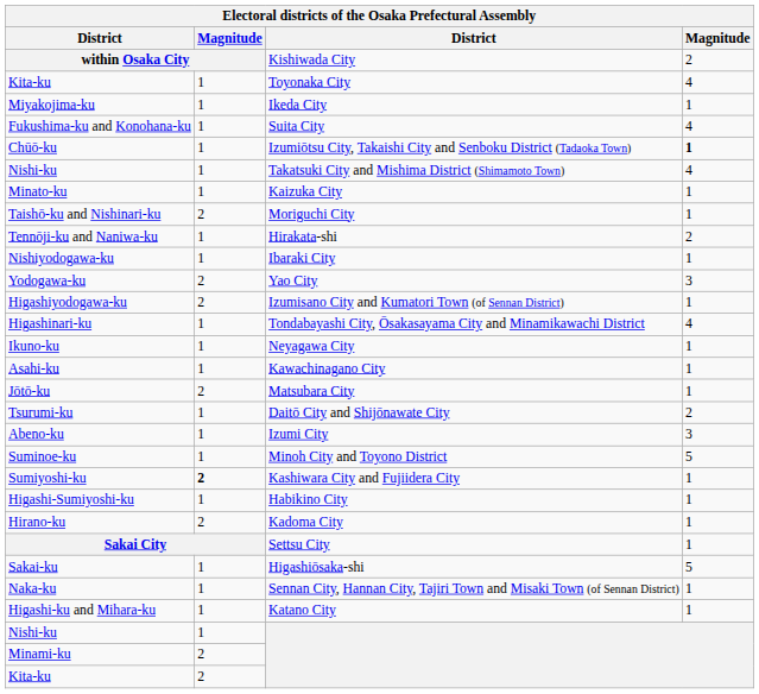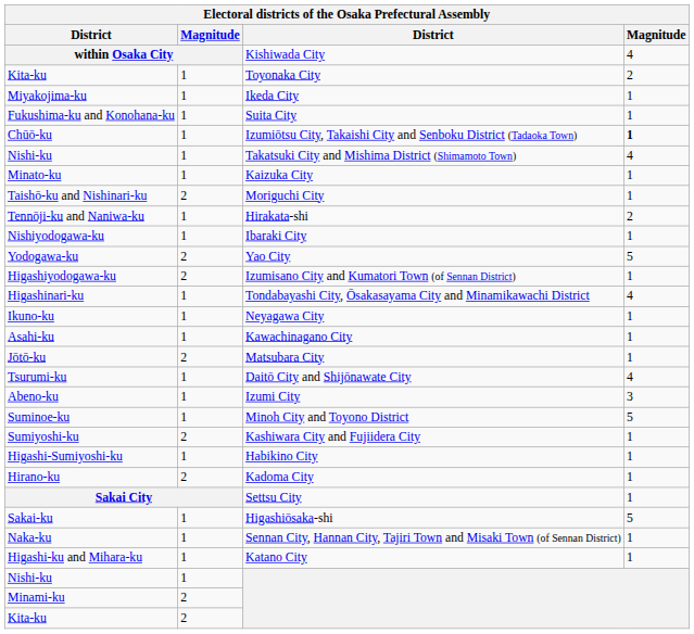 <table class="wikitable">
 <tr>
 <th colspan="6">Electoral districts of the Osaka Prefectural Assembly</th>
 </tr>
 <tr>
 <th>District</th>
 <th><a href='#'>Magnitude</a></th>
 <th>District</th>
 <th>Magnitude</th>
 </tr>
 <tr>
 <th colspan="2">within <a href='#'>Osaka City</a></th>
 <td><a href='#'>Kishiwada City</a></td>
-<td>2</td>
+<td>4</td>
 </tr>
 <tr>
 <td><a href='#'>Kita-ku</a></td>
 <td>1</td>
 <td><a href='#'>Toyonaka City</a></td>
-<td>4</td>
+<td>2</td>
 </tr>
 <tr>
 <td><a href='#'>Miyakojima-ku</a></td>
 <td>1</td>
 <td><a href='#'>Ikeda City</a></td>
 <td>1</td>
 </tr>
 <tr>
 <td><a href='#'>Fukushima-ku</a> and <a href='#'>Konohana-ku</a></td>
 <td>1</td>
 <td><a href='#'>Suita City</a></td>
-<td>4</td>
+<td>1</td>
 </tr>
 <tr>
 <td><a href='#'>Chūō-ku</a></td>
 <td>1</td>
 <td><a href='#'>Izumiōtsu City</a>, <a href='#'>Takaishi City</a> and <a href='#'>Senboku District</a> <small>(<a href='#'>Tadaoka Town</a>)</small></td>
 <td><strong>1</strong></td>
 </tr>
 <tr>
 <td><a href='#'>Nishi-ku</a></td>
 <td>1</td>
 <td><a href='#'>Takatsuki City</a> and <a href='#'>Mishima District</a> <small>(<a href='#'>Shimamoto Town</a>)</small></td>
 <td>4</td>
 </tr>
 <tr>
 <td><a href='#'>Minato-ku</a></td>
 <td>1</td>
 <td><a href='#'>Kaizuka City</a></td>
 <td>1</td>
 </tr>
 <tr>
 <td><a href='#'>Taishō-ku</a> and <a href='#'>Nishinari-ku</a></td>
 <td>2</td>
 <td><a href='#'>Moriguchi City</a></td>
 <td>1</td>
 </tr>
 <tr>
 <td><a href='#'>Tennōji-ku</a> and <a href='#'>Naniwa-ku</a></td>
 <td>1</td>
 <td><a href='#'>Hirakata</a>-shi</td>
 <td>2</td>
 </tr>
 <tr>
 <td><a href='#'>Nishiyodogawa-ku</a></td>
 <td>1</td>
 <td><a href='#'>Ibaraki City</a></td>
 <td>1</td>
 </tr>
 <tr>
 <td><a href='#'>Yodogawa-ku</a></td>
 <td>2</td>
 <td><a href='#'>Yao City</a></td>
-<td>3</td>
+<td>5</td>
 </tr>
 <tr>
 <td><a href='#'>Higashiyodogawa-ku</a></td>
 <td>2</td>
 <td><a href='#'>Izumisano City</a> and <a href='#'>Kumatori Town</a> <small>(of <a href='#'>Sennan District</a>)</small></td>
 <td>1</td>
 </tr>
 <tr>
 <td><a href='#'>Higashinari-ku</a></td>
 <td>1</td>
 <td><a href='#'>Tondabayashi City</a>, <a href='#'>Ōsakasayama City</a> and <a href='#'>Minamikawachi District</a></td>
 <td>4</td>
 </tr>
 <tr>
 <td><a href='#'>Ikuno-ku</a></td>
 <td>1</td>
 <td><a href='#'>Neyagawa City</a></td>
 <td>1</td>
 </tr>
 <tr>
 <td><a href='#'>Asahi-ku</a></td>
 <td>1</td>
 <td><a href='#'>Kawachinagano City</a></td>
 <td>1</td>
 </tr>
 <tr>
 <td><a href='#'>Jōtō-ku</a></td>
 <td>2</td>
 <td><a href='#'>Matsubara City</a></td>
 <td>1</td>
 </tr>
 <tr>
 <td><a href='#'>Tsurumi-ku</a></td>
 <td>1</td>
 <td><a href='#'>Daitō City</a> and <a href='#'>Shijōnawate City</a></td>
-<td>2</td>
+<td>4</td>
 </tr>
 <tr>
 <td><a href='#'>Abeno-ku</a></td>
 <td>1</td>
 <td><a href='#'>Izumi City</a></td>
 <td>3</td>
 </tr>
 <tr>
 <td><a href='#'>Suminoe-ku</a></td>
 <td>1</td>
 <td><a href='#'>Minoh City</a> and <a href='#'>Toyono District</a></td>
 <td>5</td>
 </tr>
 <tr>
 <td><a href='#'>Sumiyoshi-ku</a></td>
-<td><strong>2</strong></td>
+<td>2</td>
 <td><a href='#'>Kashiwara City</a> and <a href='#'>Fujiidera City</a></td>
 <td>1</td>
 </tr>
 <tr>
 <td><a href='#'>Higashi-Sumiyoshi-ku</a></td>
 <td>1</td>
 <td><a href='#'>Habikino City</a></td>
 <td>1</td>
 </tr>
 <tr>
 <td><a href='#'>Hirano-ku</a></td>
 <td>2</td>
 <td><a href='#'>Kadoma City</a></td>
 <td>1</td>
 </tr>
 <tr>
 <th colspan="2"><a href='#'>Sakai City</a></th>
 <td><a href='#'>Settsu City</a></td>
 <td>1</td>
 </tr>
 <tr>
 <td><a href='#'>Sakai-ku</a></td>
 <td>1</td>
 <td><a href='#'>Higashiōsaka</a>-shi</td>
 <td>5</td>
 </tr>
 <tr>
 <td><a href='#'>Naka-ku</a></td>
 <td>1</td>
 <td><a href='#'>Sennan City</a>, <a href='#'>Hannan City</a>, <a href='#'>Tajiri Town</a> and <a href='#'>Misaki Town</a> <small>(of Sennan District)</small></td>
 <td>1</td>
 </tr>
 <tr>
 <td><a href='#'>Higashi-ku</a> and <a href='#'>Mihara-ku</a></td>
 <td>1</td>
 <td><a href='#'>Katano City</a></td>
 <td>1</td>
 </tr>
 <tr>
 <td><a href='#'>Nishi-ku</a></td>
 <td>1</td>
 <th rowspan="3" ! colspan="2"></th>
 </tr>
 <tr>
 <td><a href='#'>Minami-ku</a></td>
 <td>2</td>
 </tr>
 <tr>
 <td><a href='#'>Kita-ku</a></td>
 <td>2</td>
 </tr>
 </table>
